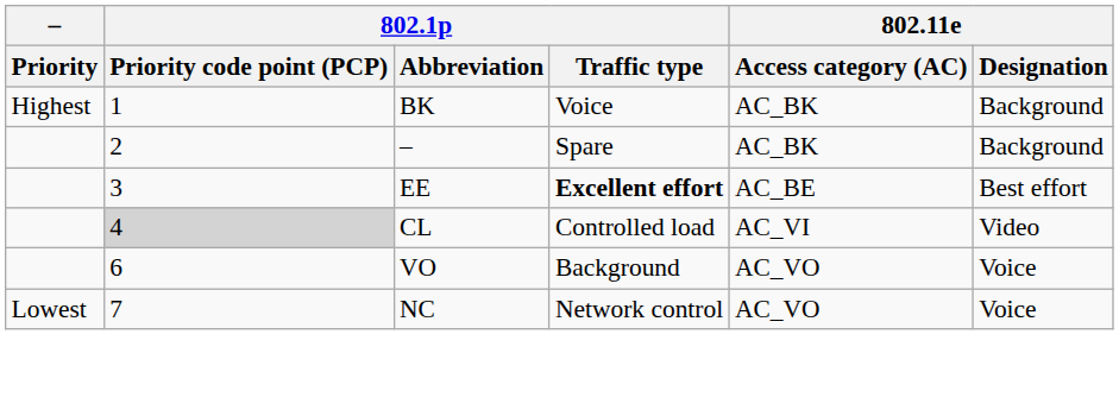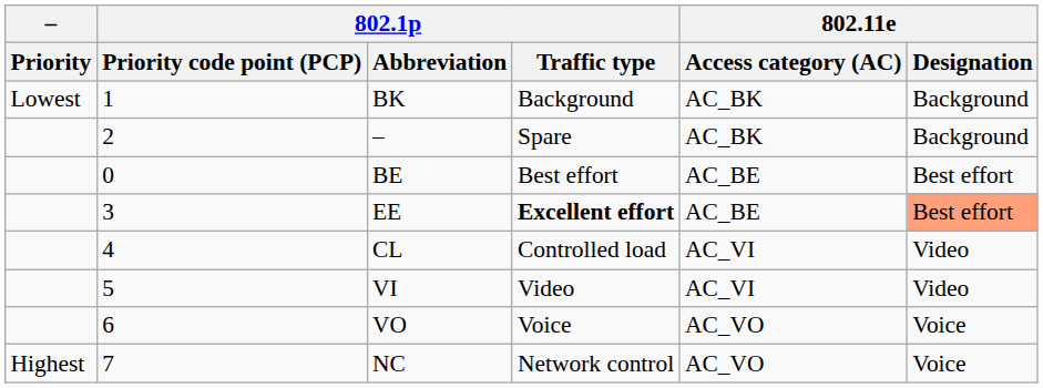 <table class="wikitable">
 <tr>
 <th>–</th>
 <th colspan="3"><a href='#'>802.1p</a></th>
 <th colspan="2">802.11e</th>
 </tr>
 <tr>
 <th>Priority</th>
 <th>Priority code point (PCP)</th>
 <th>Abbreviation</th>
 <th>Traffic type</th>
 <th>Access category (AC)</th>
 <th>Designation</th>
 </tr>
 <tr>
-<td>Highest</td>
+<td>Lowest</td>
 <td>1</td>
 <td>BK</td>
-<td>Voice</td>
+<td>Background</td>
 <td>AC_BK</td>
 <td>Background</td>
 </tr>
 <tr>
 <td></td>
 <td>2</td>
 <td>–</td>
 <td>Spare</td>
 <td>AC_BK</td>
 <td>Background</td>
 </tr>
 <tr>
 <td></td>
-<td>3</td>
-<td>EE</td>
-<td><strong>Excellent effort</strong></td>
+<td>0</td>
+<td>BE</td>
+<td>Best effort</td>
 <td>AC_BE</td>
 <td>Best effort</td>
 </tr>
 <tr>
 <td></td>
-<td style="background: lightgrey;">4</td>
+<td>3</td>
+<td>EE</td>
+<td><strong>Excellent effort</strong></td>
+<td>AC_BE</td>
+<td style="background: lightsalmon;">Best effort</td>
+</tr>
+<tr>
+<td></td>
+<td>4</td>
 <td>CL</td>
 <td>Controlled load</td>
 <td>AC_VI</td>
 <td>Video</td>
 </tr>
 <tr>
 <td></td>
+<td>5</td>
+<td>VI</td>
+<td>Video</td>
+<td>AC_VI</td>
+<td>Video</td>
+</tr>
+<tr>
+<td></td>
 <td>6</td>
 <td>VO</td>
-<td>Background</td>
+<td>Voice</td>
 <td>AC_VO</td>
 <td>Voice</td>
 </tr>
 <tr>
-<td>Lowest</td>
+<td>Highest</td>
 <td>7</td>
 <td>NC</td>
 <td>Network control</td>
 <td>AC_VO</td>
 <td>Voice</td>
 </tr>
 </table>
